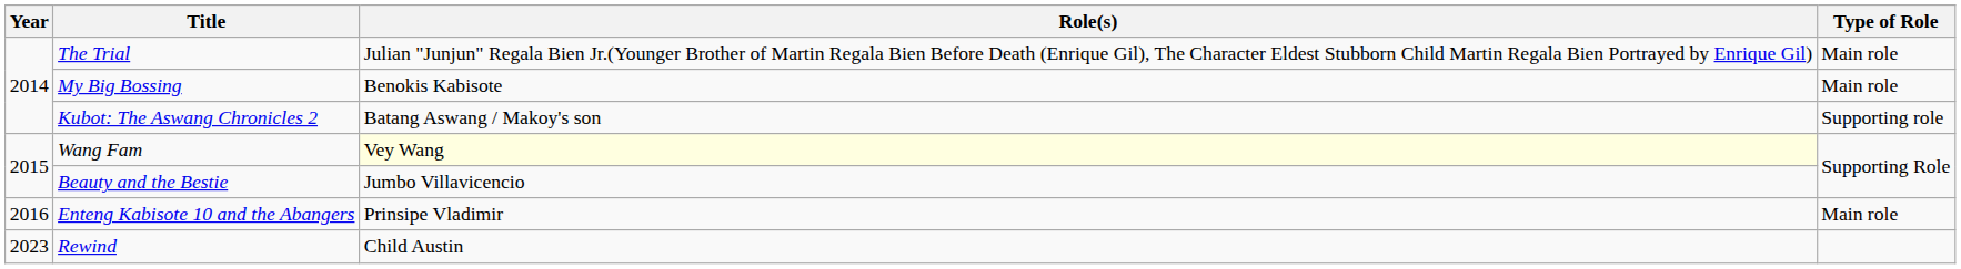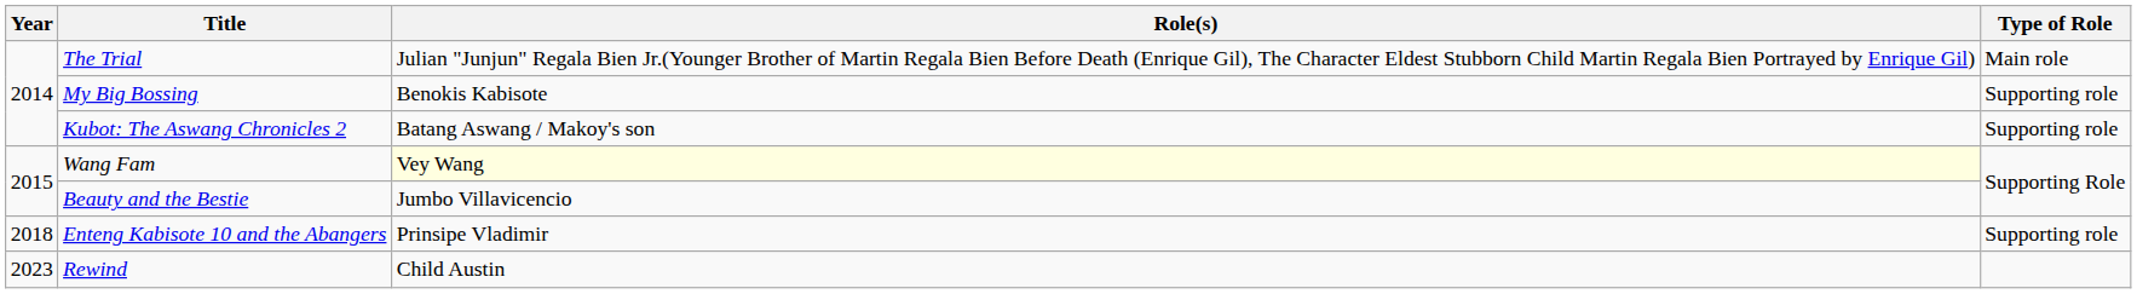 <table class="wikitable" style="font-size: 95%;">
 <tr>
 <th>Year</th>
 <th>Title</th>
 <th>Role(s)</th>
 <th>Type of Role</th>
 </tr>
 <tr>
 <td rowspan="3">2014</td>
 <td><em><a href='#'>The Trial</a></em></td>
 <td>Julian "Junjun" Regala Bien Jr.(Younger Brother of Martin Regala Bien Before Death (Enrique Gil), The Character Eldest Stubborn Child Martin Regala Bien Portrayed by <a href='#'>Enrique Gil</a>)</td>
 <td>Main role</td>
 </tr>
 <tr>
 <td><em><a href='#'>My Big Bossing</a></em></td>
 <td>Benokis Kabisote</td>
-<td>Main role</td>
+<td>Supporting role</td>
 </tr>
 <tr>
 <td><em><a href='#'>Kubot: The Aswang Chronicles 2</a></em></td>
 <td>Batang Aswang / Makoy's son</td>
 <td>Supporting role</td>
 </tr>
 <tr>
 <td rowspan="2">2015</td>
 <td><em>Wang Fam</em></td>
 <td style="background: lightyellow;">Vey Wang</td>
 <td rowspan="2">Supporting Role</td>
 </tr>
 <tr>
 <td><em><a href='#'>Beauty and the Bestie</a></em></td>
 <td>Jumbo Villavicencio</td>
 </tr>
 <tr>
-<td>2016</td>
+<td>2018</td>
 <td><em><a href='#'>Enteng Kabisote 10 and the Abangers</a></em></td>
 <td>Prinsipe Vladimir</td>
-<td>Main role</td>
+<td>Supporting role</td>
 </tr>
 <tr>
 <td>2023</td>
 <td><em><a href='#'>Rewind</a></em></td>
 <td>Child Austin</td>
 <td></td>
 </tr>
 </table>
